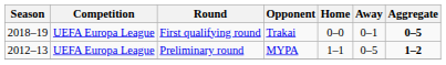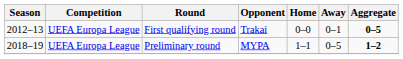 <table class="wikitable">
 <tr>
 <th>Season</th>
 <th>Competition</th>
 <th>Round</th>
 <th>Opponent</th>
 <th>Home</th>
 <th>Away</th>
 <th>Aggregate</th>
 </tr>
 <tr>
-<td>2018–19</td>
+<td>2012–13</td>
 <td><a href='#'>UEFA Europa League</a></td>
 <td><a href='#'>First qualifying round</a></td>
 <td> <a href='#'>Trakai</a></td>
 <td style="text-align:center;">0–0</td>
 <td style="text-align:center;">0–1</td>
 <td style="text-align:center;"><strong>0–5</strong></td>
 </tr>
 <tr>
-<td>2012–13</td>
+<td>2018–19</td>
 <td><a href='#'>UEFA Europa League</a></td>
 <td><a href='#'>Preliminary round</a></td>
 <td> <a href='#'>MYPA</a></td>
 <td style="text-align:center;">1–1</td>
 <td style="text-align:center;">0–5</td>
 <td style="text-align:center;"><strong>1–2</strong></td>
 </tr>
 <tr>
 </tr>
 </table>
